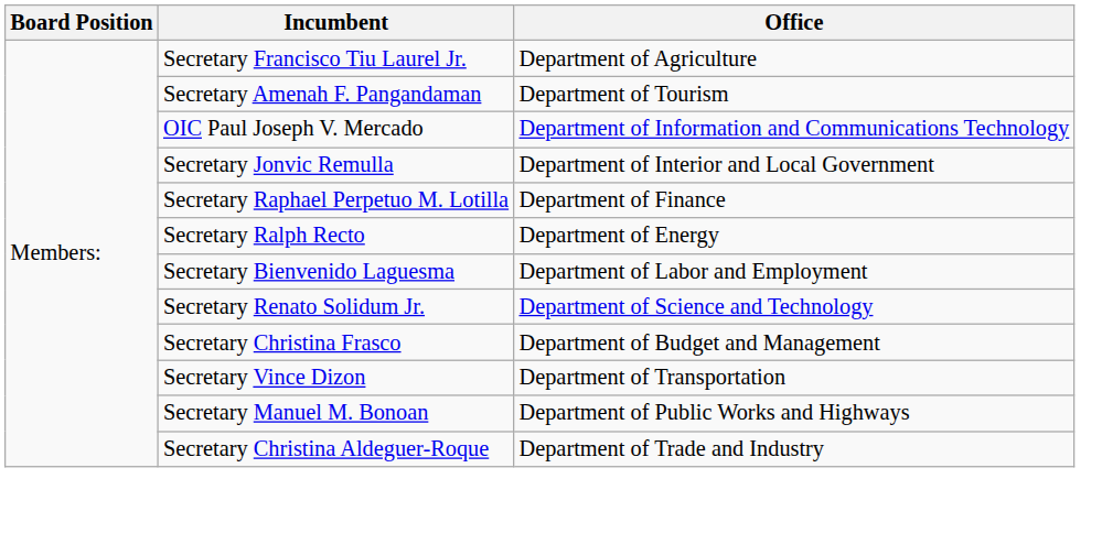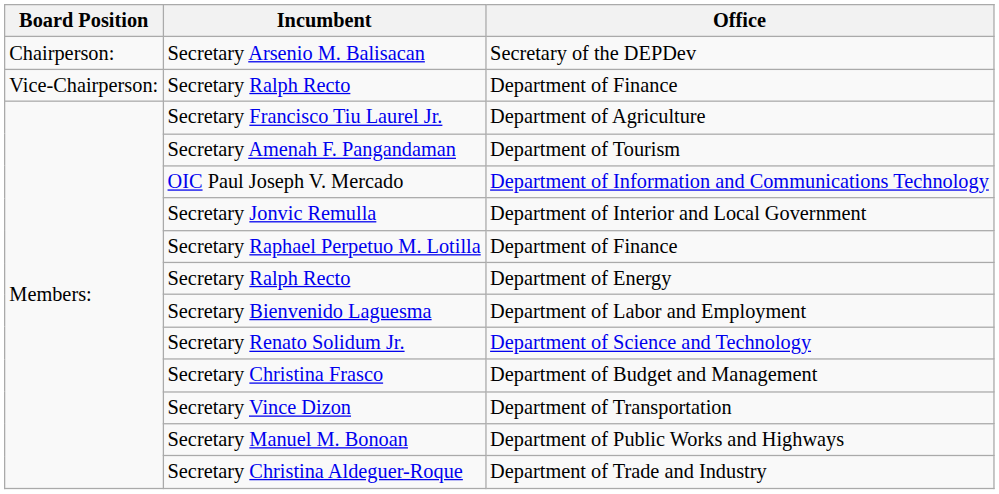 <table class="wikitable">
 <tr>
 <th>Board Position</th>
 <th>Incumbent</th>
 <th>Office</th>
+</tr>
+<tr>
+<td>Chairperson:</td>
+<td>Secretary <a href='#'>Arsenio M. Balisacan</a></td>
+<td>Secretary of the DEPDev</td>
+</tr>
+<tr>
+<td>Vice-Chairperson:</td>
+<td>Secretary <a href='#'>Ralph Recto</a></td>
+<td>Department of Finance</td>
 </tr>
 <tr>
 <td rowspan="14">Members:</td>
 <td>Secretary <a href='#'>Francisco Tiu Laurel Jr.</a></td>
 <td>Department of Agriculture</td>
 </tr>
 <tr>
 <td>Secretary <a href='#'>Amenah F. Pangandaman</a></td>
 <td>Department of Tourism</td>
 </tr>
 <tr>
 <td><a href='#'>OIC</a> Paul Joseph V. Mercado</td>
 <td><a href='#'>Department of Information and Communications Technology</a></td>
 </tr>
 <tr>
 <td>Secretary <a href='#'>Jonvic Remulla</a></td>
 <td>Department of Interior and Local Government</td>
 </tr>
 <tr>
 <td>Secretary <a href='#'>Raphael Perpetuo M. Lotilla</a></td>
 <td>Department of Finance</td>
 </tr>
 <tr>
 <td>Secretary <a href='#'>Ralph Recto</a></td>
 <td>Department of Energy</td>
 </tr>
 <tr>
 <td>Secretary <a href='#'>Bienvenido Laguesma</a></td>
 <td>Department of Labor and Employment</td>
 </tr>
 <tr>
 <td>Secretary <a href='#'>Renato Solidum Jr.</a></td>
 <td><a href='#'>Department of Science and Technology</a></td>
 </tr>
 <tr>
 <td>Secretary <a href='#'>Christina Frasco</a></td>
 <td>Department of Budget and Management</td>
 </tr>
 <tr>
 <td>Secretary <a href='#'>Vince Dizon</a></td>
 <td>Department of Transportation</td>
 </tr>
 <tr>
 <td>Secretary <a href='#'>Manuel M. Bonoan</a></td>
 <td>Department of Public Works and Highways</td>
 </tr>
 <tr>
 <td>Secretary <a href='#'>Christina Aldeguer-Roque</a></td>
 <td>Department of Trade and Industry</td>
 </tr>
 </table>
